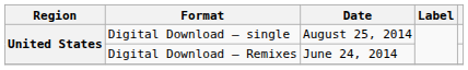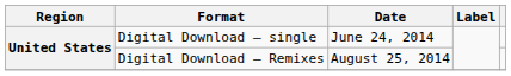 <table class="wikitable">
 <tr>
 <th>Region</th>
 <th>Format</th>
 <th>Date</th>
 <th>Label</th>
 <th></th>
 </tr>
 <tr>
 <th scope="row" rowspan="2">United States</th>
 <td rowspan="1">Digital Download – single</td>
-<td rowspan="1">August 25, 2014</td>
+<td rowspan="1">June 24, 2014</td>
 <td rowspan="2"></td>
 <td></td>
 </tr>
 <tr>
 <td rowspan="1">Digital Download – Remixes</td>
-<td rowspan="1">June 24, 2014</td>
+<td rowspan="1">August 25, 2014</td>
 <td></td>
 </tr>
 <tr>
 </tr>
 </table>
